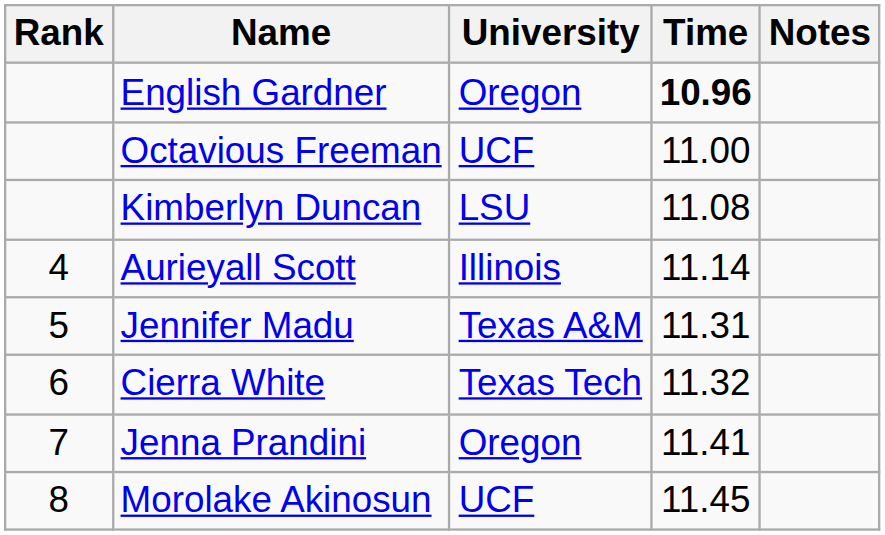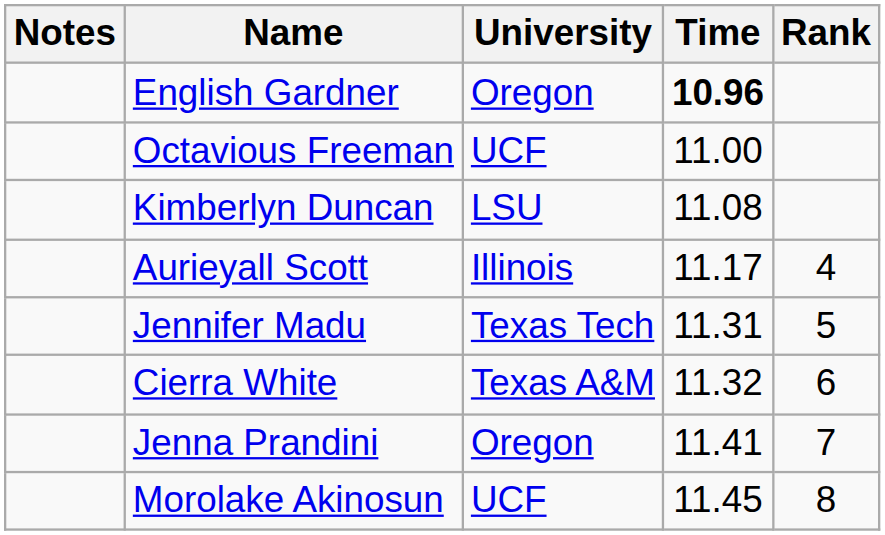 <table class="wikitable sortable" style="text-align:center">
 <tr>
-<th>Rank</th>
+<th>Notes</th>
 <th>Name</th>
 <th>University</th>
 <th>Time</th>
-<th>Notes</th>
+<th>Rank</th>
 </tr>
 <tr>
 <td></td>
 <td align=left><a href='#'>English Gardner</a></td>
 <td align=left><a href='#'>Oregon</a></td>
 <td><strong>10.96</strong></td>
 <td></td>
 </tr>
 <tr>
 <td></td>
 <td align=left><a href='#'>Octavious Freeman</a></td>
 <td align=left><a href='#'>UCF</a></td>
 <td>11.00</td>
 <td></td>
 </tr>
 <tr>
 <td></td>
 <td align=left><a href='#'>Kimberlyn Duncan</a></td>
 <td align=left><a href='#'>LSU</a></td>
 <td>11.08</td>
 <td></td>
 </tr>
 <tr>
-<td>4</td>
+<td></td>
 <td align=left><a href='#'>Aurieyall Scott</a></td>
 <td align=left><a href='#'>Illinois</a></td>
-<td>11.14</td>
-<td></td>
+<td>11.17</td>
+<td>4</td>
 </tr>
 <tr>
+<td></td>
+<td align=left><a href='#'>Jennifer Madu</a></td>
+<td align=left><a href='#'>Texas Tech</a></td>
+<td>11.31</td>
 <td>5</td>
-<td align=left><a href='#'>Jennifer Madu</a></td>
-<td align=left><a href='#'>Texas A&M</a></td>
-<td>11.31</td>
-<td></td>
 </tr>
 <tr>
+<td></td>
+<td align=left><a href='#'>Cierra White</a></td>
+<td align=left><a href='#'>Texas A&M</a></td>
+<td>11.32</td>
 <td>6</td>
-<td align=left><a href='#'>Cierra White</a></td>
-<td align=left><a href='#'>Texas Tech</a></td>
-<td>11.32</td>
-<td></td>
 </tr>
 <tr>
-<td>7</td>
+<td></td>
 <td align=left><a href='#'>Jenna Prandini</a></td>
 <td align=left><a href='#'>Oregon</a></td>
 <td>11.41</td>
-<td></td>
+<td>7</td>
 </tr>
 <tr>
-<td>8</td>
+<td></td>
 <td align=left><a href='#'>Morolake Akinosun</a></td>
 <td align=left><a href='#'>UCF</a></td>
 <td>11.45</td>
-<td></td>
+<td>8</td>
 </tr>
 </table>
